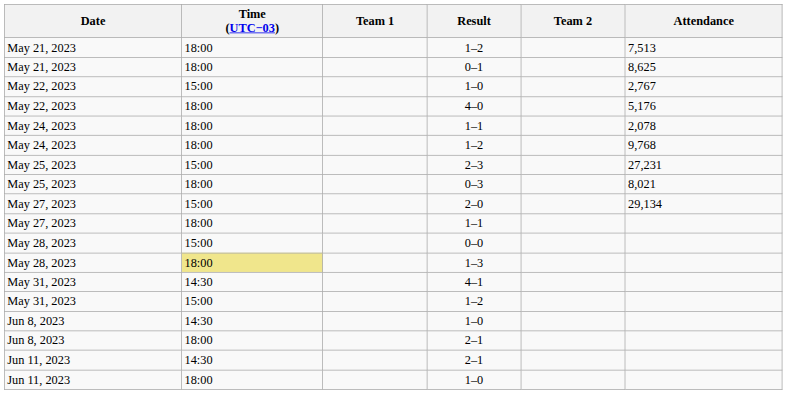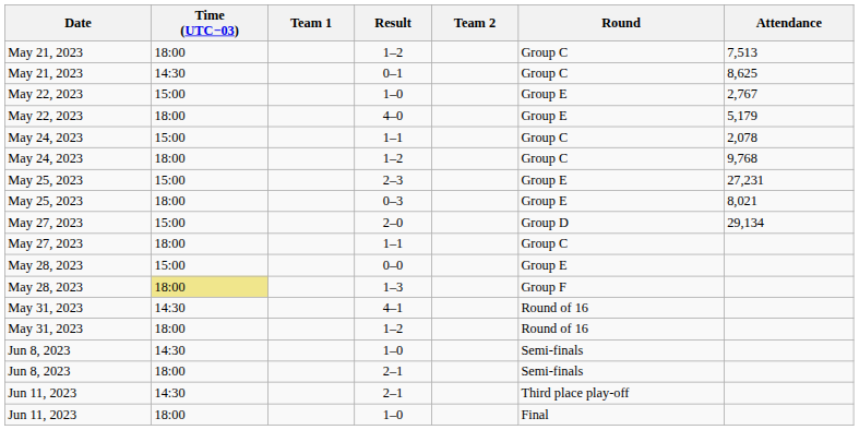 <table class="wikitable sortable"  style="text-align: ; width:80%;">
 <tr>
 <th>Date</th>
 <th>Time <br>(<a href='#'>UTC−03</a>)</th>
 <th>Team 1</th>
 <th>Result</th>
 <th>Team 2</th>
+<th>Round</th>
 <th>Attendance</th>
 </tr>
 <tr>
 <td>May 21, 2023</td>
 <td>18:00</td>
 <td></td>
 <td style="text-align:center;">1–2</td>
 <td></td>
+<td>Group C</td>
 <td>7,513</td>
 </tr>
 <tr>
 <td>May 21, 2023</td>
-<td>18:00</td>
+<td>14:30</td>
 <td></td>
 <td style="text-align:center;">0–1</td>
 <td></td>
+<td>Group C</td>
 <td>8,625</td>
 </tr>
 <tr>
 <td>May 22, 2023</td>
 <td>15:00</td>
 <td></td>
 <td style="text-align:center;">1–0</td>
 <td></td>
+<td>Group E</td>
 <td>2,767</td>
 </tr>
 <tr>
 <td>May 22, 2023</td>
 <td>18:00</td>
 <td></td>
 <td style="text-align:center;">4–0</td>
 <td></td>
-<td>5,176</td>
+<td>Group E</td>
+<td>5,179</td>
 </tr>
 <tr>
 <td>May 24, 2023</td>
-<td>18:00</td>
+<td>15:00</td>
 <td></td>
 <td style="text-align:center;">1–1</td>
 <td></td>
+<td>Group C</td>
 <td>2,078</td>
 </tr>
 <tr>
 <td>May 24, 2023</td>
 <td>18:00</td>
 <td></td>
 <td style="text-align:center;">1–2</td>
 <td></td>
+<td>Group C</td>
 <td>9,768</td>
 </tr>
 <tr>
 <td>May 25, 2023</td>
 <td>15:00</td>
 <td></td>
 <td style="text-align:center;">2–3</td>
 <td></td>
+<td>Group E</td>
 <td>27,231</td>
 </tr>
 <tr>
 <td>May 25, 2023</td>
 <td>18:00</td>
 <td></td>
 <td style="text-align:center;">0–3</td>
 <td></td>
+<td>Group E</td>
 <td>8,021</td>
 </tr>
 <tr>
 <td>May 27, 2023</td>
 <td>15:00</td>
 <td></td>
 <td style="text-align:center;">2–0</td>
 <td></td>
+<td>Group D</td>
 <td>29,134</td>
 </tr>
 <tr>
 <td>May 27, 2023</td>
 <td>18:00</td>
 <td></td>
 <td style="text-align:center;">1–1</td>
 <td></td>
+<td>Group C</td>
 <td></td>
 </tr>
 <tr>
 <td>May 28, 2023</td>
 <td>15:00</td>
 <td></td>
 <td style="text-align:center;">0–0</td>
 <td></td>
+<td>Group E</td>
 <td></td>
 </tr>
 <tr>
 <td>May 28, 2023</td>
 <td style="background: khaki;">18:00</td>
 <td></td>
 <td style="text-align:center;">1–3</td>
 <td></td>
+<td>Group F</td>
 <td></td>
 </tr>
 <tr>
 <td>May 31, 2023</td>
 <td>14:30</td>
 <td></td>
 <td style="text-align:center;">4–1</td>
 <td></td>
+<td>Round of 16</td>
 <td></td>
 </tr>
 <tr>
 <td>May 31, 2023</td>
-<td>15:00</td>
+<td>18:00</td>
 <td></td>
 <td style="text-align:center;">1–2</td>
 <td></td>
+<td>Round of 16</td>
 <td></td>
 </tr>
 <tr>
 <td>Jun 8, 2023</td>
 <td>14:30</td>
 <td></td>
 <td style="text-align:center;">1–0</td>
 <td></td>
+<td>Semi-finals</td>
 <td></td>
 </tr>
 <tr>
 <td>Jun 8, 2023</td>
 <td>18:00</td>
 <td></td>
 <td style="text-align:center;">2–1</td>
 <td></td>
+<td>Semi-finals</td>
 <td></td>
 </tr>
 <tr>
 <td>Jun 11, 2023</td>
 <td>14:30</td>
 <td></td>
 <td style="text-align:center;">2–1</td>
 <td></td>
+<td>Third place play-off</td>
 <td></td>
 </tr>
 <tr>
 <td>Jun 11, 2023</td>
 <td>18:00</td>
 <td></td>
 <td style="text-align:center;">1–0</td>
 <td></td>
+<td>Final</td>
 <td></td>
 </tr>
 </table>
